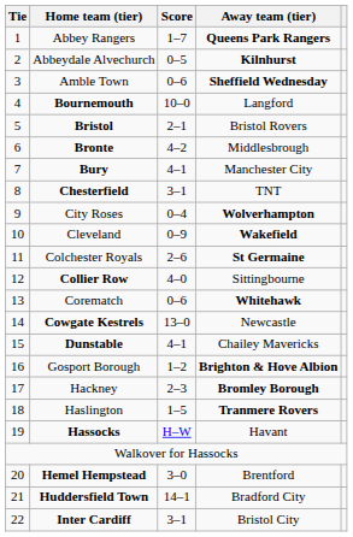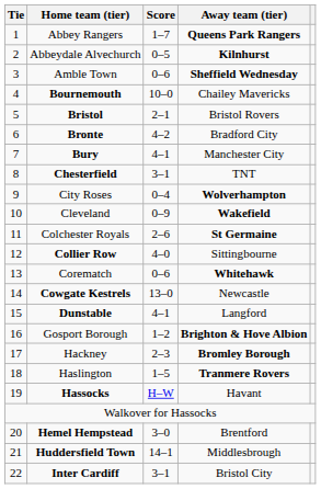 <table class="wikitable" style="text-align:center; font-size:85%">
 <tr>
 <th>Tie</th>
 <th>Home team (tier)</th>
 <th>Score</th>
 <th>Away team (tier)</th>
 <th></th>
 </tr>
 <tr>
 <td align="center">1</td>
 <td>Abbey Rangers</td>
 <td align="center">1–7</td>
 <td><strong>Queens Park Rangers</strong></td>
 <td></td>
 </tr>
 <tr>
 <td align="center">2</td>
 <td>Abbeydale Alvechurch</td>
 <td align="center">0–5</td>
 <td><strong>Kilnhurst</strong></td>
 <td></td>
 </tr>
 <tr>
 <td align="center">3</td>
 <td>Amble Town</td>
 <td align="center">0–6</td>
 <td><strong>Sheffield Wednesday</strong></td>
 <td></td>
 </tr>
 <tr>
 <td align="center">4</td>
 <td><strong>Bournemouth</strong></td>
 <td align="center">10–0</td>
-<td>Langford</td>
+<td>Chailey Mavericks</td>
 <td></td>
 </tr>
 <tr>
 <td align="center">5</td>
 <td><strong>Bristol</strong></td>
 <td align="center">2–1</td>
 <td>Bristol Rovers</td>
 <td></td>
 </tr>
 <tr>
 <td align="center">6</td>
 <td><strong>Bronte</strong></td>
 <td align="center">4–2</td>
-<td>Middlesbrough</td>
+<td>Bradford City</td>
 <td></td>
 </tr>
 <tr>
 <td align="center">7</td>
 <td><strong>Bury</strong></td>
 <td align="center">4–1</td>
 <td>Manchester City</td>
 <td></td>
 </tr>
 <tr>
 <td align="center">8</td>
 <td><strong>Chesterfield</strong></td>
 <td align="center">3–1</td>
 <td>TNT</td>
 <td></td>
 </tr>
 <tr>
 <td align="center">9</td>
 <td>City Roses</td>
 <td align="center">0–4</td>
 <td><strong>Wolverhampton</strong></td>
 <td></td>
 </tr>
 <tr>
 <td align="center">10</td>
 <td>Cleveland</td>
 <td align="center">0–9</td>
 <td><strong>Wakefield</strong></td>
 <td></td>
 </tr>
 <tr>
 <td align="center">11</td>
 <td>Colchester Royals</td>
 <td align="center">2–6</td>
 <td><strong>St Germaine</strong></td>
 <td></td>
 </tr>
 <tr>
 <td align="center">12</td>
 <td><strong>Collier Row</strong></td>
 <td align="center">4–0</td>
 <td>Sittingbourne</td>
 <td></td>
 </tr>
 <tr>
 <td align="center">13</td>
 <td>Corematch</td>
 <td align="center">0–6</td>
 <td><strong>Whitehawk</strong></td>
 <td></td>
 </tr>
 <tr>
 <td align="center">14</td>
 <td><strong>Cowgate Kestrels</strong></td>
 <td align="center">13–0</td>
 <td>Newcastle</td>
 <td></td>
 </tr>
 <tr>
 <td align="center">15</td>
 <td><strong>Dunstable</strong></td>
 <td align="center">4–1</td>
-<td>Chailey Mavericks</td>
+<td>Langford</td>
 <td></td>
 </tr>
 <tr>
 <td align="center">16</td>
 <td>Gosport Borough</td>
 <td align="center">1–2</td>
 <td><strong>Brighton & Hove Albion</strong></td>
 <td></td>
 </tr>
 <tr>
 <td align="center">17</td>
 <td>Hackney</td>
 <td align="center">2–3</td>
 <td><strong>Bromley Borough</strong></td>
 <td></td>
 </tr>
 <tr>
 <td align="center">18</td>
 <td>Haslington</td>
 <td align="center">1–5</td>
 <td><strong>Tranmere Rovers</strong></td>
 <td></td>
 </tr>
 <tr>
 <td align="center">19</td>
 <td><strong>Hassocks</strong></td>
 <td align="center"><a href='#'>H–W</a></td>
 <td>Havant</td>
 <td></td>
 </tr>
 <tr>
 <td colspan="5" align="center">Walkover for Hassocks</td>
 </tr>
 <tr>
 <td align="center">20</td>
 <td><strong>Hemel Hempstead</strong></td>
 <td align="center">3–0</td>
 <td>Brentford</td>
 <td></td>
 </tr>
 <tr>
 <td align="center">21</td>
 <td><strong>Huddersfield Town</strong></td>
 <td align="center">14–1</td>
-<td>Bradford City</td>
+<td>Middlesbrough</td>
 <td></td>
 </tr>
 <tr>
 <td align="center">22</td>
 <td><strong>Inter Cardiff</strong></td>
 <td align="center">3–1 </td>
 <td>Bristol City</td>
 <td></td>
 </tr>
 </table>
